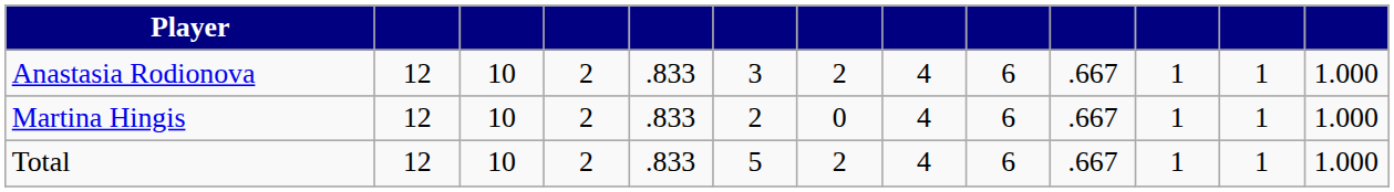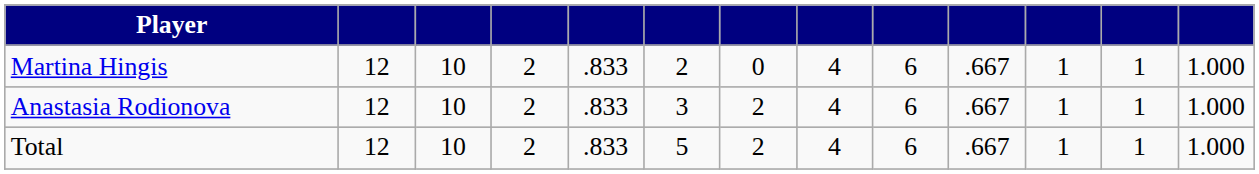 <table class="wikitable" style="text-align:center">
 <tr>
 <th style="background:navy; color:#fff" width="200px">Player</th>
 <th style="background:navy; color:#fff" width="40px"></th>
 <th style="background:navy; color:#fff" width="40px"></th>
 <th style="background:navy; color:#fff" width="40px"></th>
 <th style="background:navy; color:#fff" width="40px"></th>
 <th style="background:navy; color:#fff" width="40px"></th>
 <th style="background:navy; color:#fff" width="40px"></th>
 <th style="background:navy; color:#fff" width="40px"></th>
 <th style="background:navy; color:#fff" width="40px"></th>
 <th style="background:navy; color:#fff" width="40px"></th>
 <th style="background:navy; color:#fff" width="40px"></th>
 <th style="background:navy; color:#fff" width="40px"></th>
 <th style="background:navy; color:#fff" width="40px"></th>
 </tr>
 <tr>
-<td style="text-align:left"><a href='#'>Anastasia Rodionova</a></td>
+<td style="text-align:left"><a href='#'>Martina Hingis</a></td>
 <td>12</td>
 <td>10</td>
 <td>2</td>
 <td>.833</td>
-<td>3</td>
 <td>2</td>
+<td>0</td>
 <td>4</td>
 <td>6</td>
 <td>.667</td>
 <td>1</td>
 <td>1</td>
 <td>1.000</td>
 </tr>
 <tr>
-<td style="text-align:left"><a href='#'>Martina Hingis</a></td>
+<td style="text-align:left"><a href='#'>Anastasia Rodionova</a></td>
 <td>12</td>
 <td>10</td>
 <td>2</td>
 <td>.833</td>
+<td>3</td>
 <td>2</td>
-<td>0</td>
 <td>4</td>
 <td>6</td>
 <td>.667</td>
 <td>1</td>
 <td>1</td>
 <td>1.000</td>
 </tr>
 <tr>
 <td style="text-align:left">Total</td>
 <td>12</td>
 <td>10</td>
 <td>2</td>
 <td>.833</td>
 <td>5</td>
 <td>2</td>
 <td>4</td>
 <td>6</td>
 <td>.667</td>
 <td>1</td>
 <td>1</td>
 <td>1.000</td>
 </tr>
 </table>
